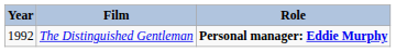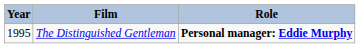 <table class="wikitable" style="font-size:95%;">
 <tr>
 <th style="background:#B0C4DE;">Year</th>
 <th style="background:#B0C4DE;">Film</th>
 <th style="background:#B0C4DE;">Role</th>
 </tr>
 <tr>
-<td>1992</td>
+<td>1995</td>
 <td><em><a href='#'>The Distinguished Gentleman</a></em></td>
 <td><strong>Personal manager: <a href='#'>Eddie Murphy</a></strong></td>
 </tr>
 </table>
